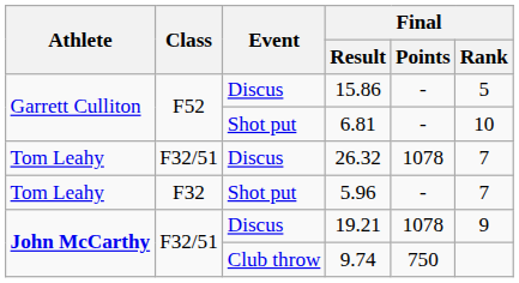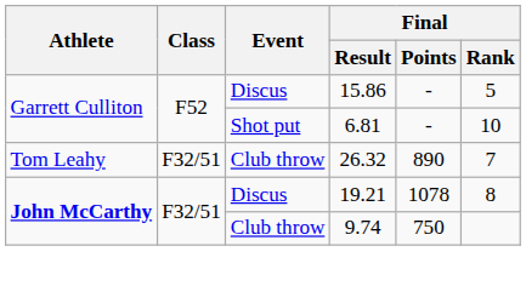 <table class=wikitable style="font-size:90%">
 <tr>
 <th rowspan="2">Athlete</th>
 <th rowspan="2">Class</th>
 <th rowspan="2">Event</th>
 <th colspan="3">Final</th>
 </tr>
 <tr>
 <th>Result</th>
 <th>Points</th>
 <th>Rank</th>
 </tr>
 <tr>
 <td rowspan="2"><a href='#'>Garrett Culliton</a></td>
 <td rowspan="2" style="text-align:center;">F52</td>
 <td><a href='#'>Discus</a></td>
 <td style="text-align:center;">15.86</td>
 <td style="text-align:center;">-</td>
 <td style="text-align:center;">5</td>
 </tr>
 <tr>
 <td><a href='#'>Shot put</a></td>
 <td style="text-align:center;">6.81</td>
 <td style="text-align:center;">-</td>
 <td style="text-align:center;">10</td>
 </tr>
 <tr>
 <td><a href='#'>Tom Leahy</a></td>
 <td style="text-align:center;">F32/51</td>
-<td><a href='#'>Discus</a></td>
+<td><a href='#'>Club throw</a></td>
 <td style="text-align:center;">26.32</td>
-<td style="text-align:center;">1078</td>
-<td style="text-align:center;">7</td>
-</tr>
-<tr>
-<td><a href='#'>Tom Leahy</a></td>
-<td style="text-align:center;">F32</td>
-<td><a href='#'>Shot put</a></td>
-<td style="text-align:center;">5.96</td>
-<td style="text-align:center;">-</td>
+<td style="text-align:center;">890</td>
 <td style="text-align:center;">7</td>
 </tr>
 <tr>
 <td rowspan="2"><strong><a href='#'>John McCarthy</a></strong></td>
 <td rowspan="2" style="text-align:center;">F32/51</td>
 <td><a href='#'>Discus</a></td>
 <td style="text-align:center;">19.21</td>
 <td style="text-align:center;">1078</td>
-<td style="text-align:center;">9</td>
+<td style="text-align:center;">8</td>
 </tr>
 <tr>
 <td><a href='#'>Club throw</a></td>
 <td style="text-align:center;">9.74</td>
 <td style="text-align:center;">750</td>
 <td style="text-align:center;"></td>
 </tr>
 </table>
